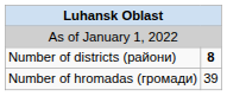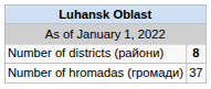 <table class="wikitable">
 <tr>
 <td colspan="2" style="background:#CEE0F2; color:black; text-align:center;"><strong>Luhansk Oblast</strong></td>
 </tr>
 <tr>
 <td colspan="2" style="background:#CFCFCF; color:black; text-align:center;">As of January 1, 2022</td>
 </tr>
 <tr>
 <td>Number of districts (райони)</td>
 <td align="center"><strong>8</strong></td>
 </tr>
 <tr>
 <td>Number of hromadas (громади)</td>
-<td align="center">39</td>
+<td align="center">37</td>
 </tr>
 </table>
